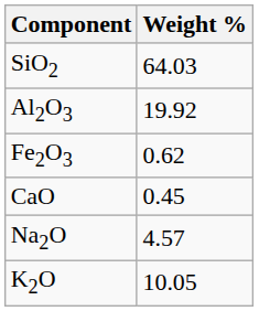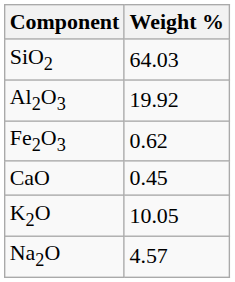 <table class="wikitable" style="text-align: left;">
 <tr>
 <th>Component</th>
 <th>Weight %</th>
 </tr>
 <tr>
 <td>SiO<sub>2</sub></td>
 <td>64.03</td>
 </tr>
 <tr>
 <td>Al<sub>2</sub>O<sub>3</sub></td>
 <td>19.92</td>
 </tr>
 <tr>
 <td>Fe<sub>2</sub>O<sub>3</sub></td>
 <td>0.62</td>
 </tr>
 <tr>
 <td>CaO</td>
 <td>0.45</td>
 </tr>
 <tr>
+<td>K<sub>2</sub>O</td>
+<td>10.05</td>
+</tr>
+<tr>
 <td>Na<sub>2</sub>O</td>
 <td>4.57</td>
 </tr>
-<tr>
-<td>K<sub>2</sub>O</td>
-<td>10.05</td>
-</tr>
 </table>
